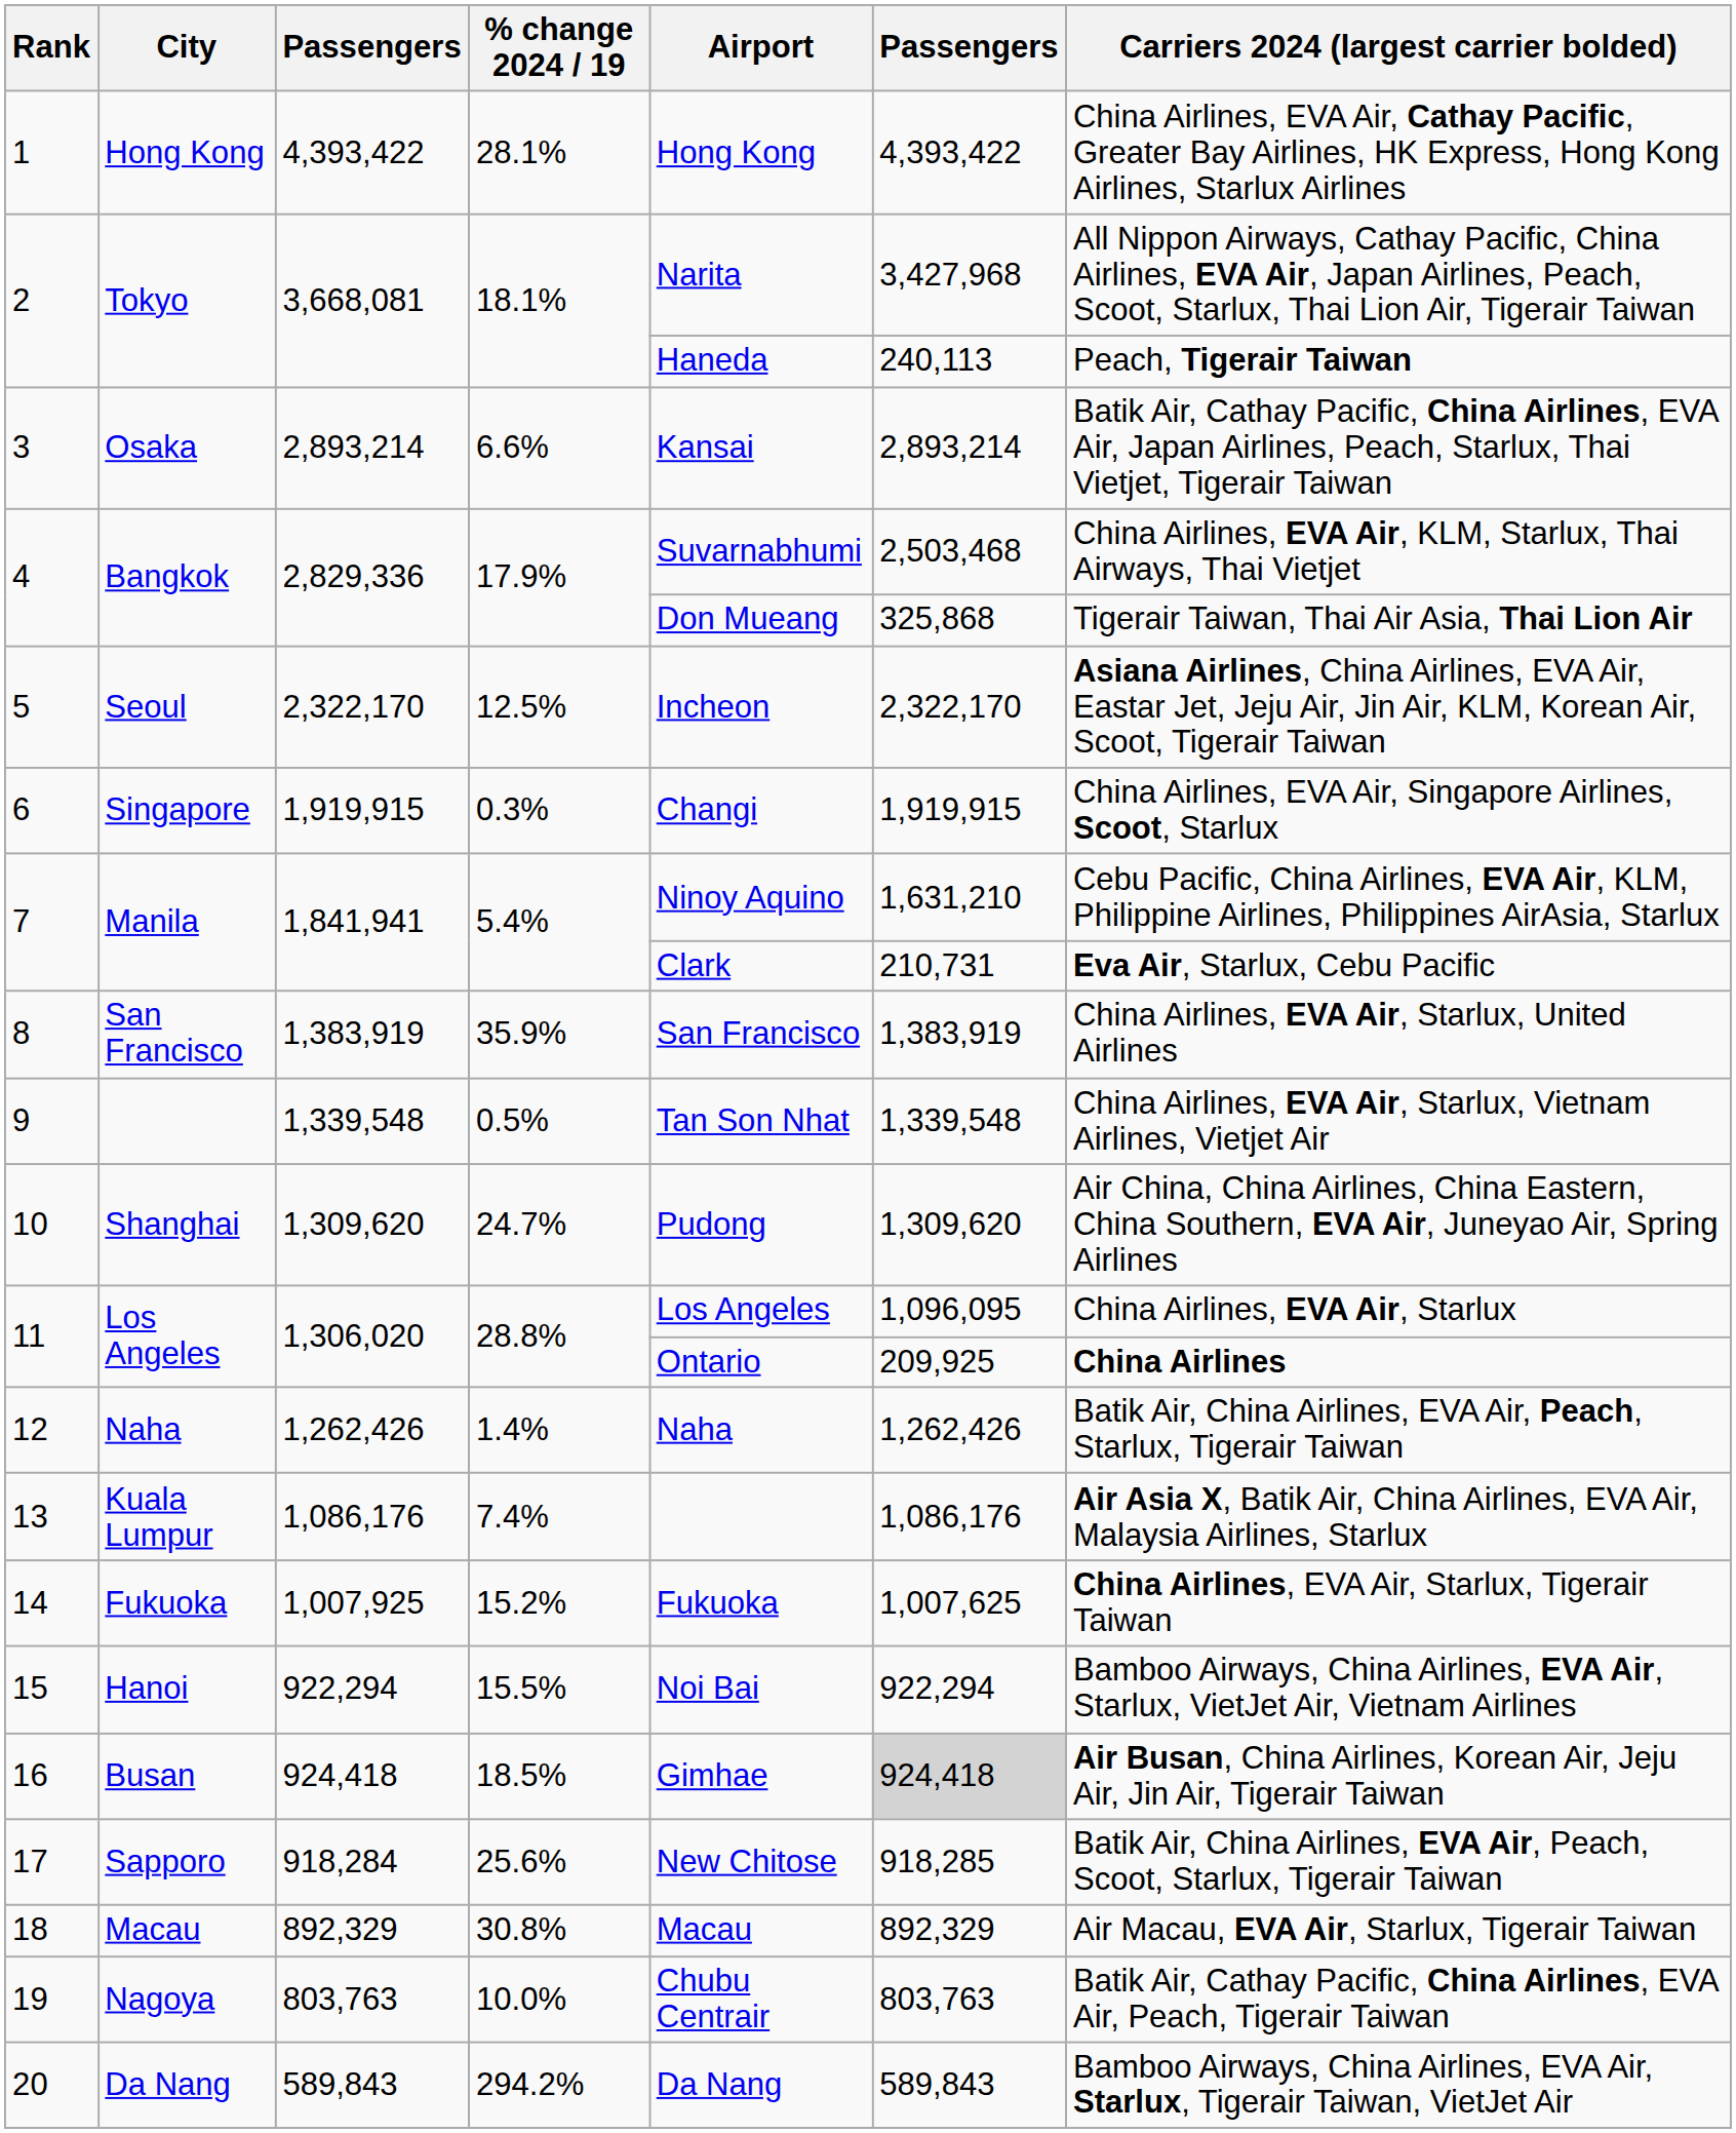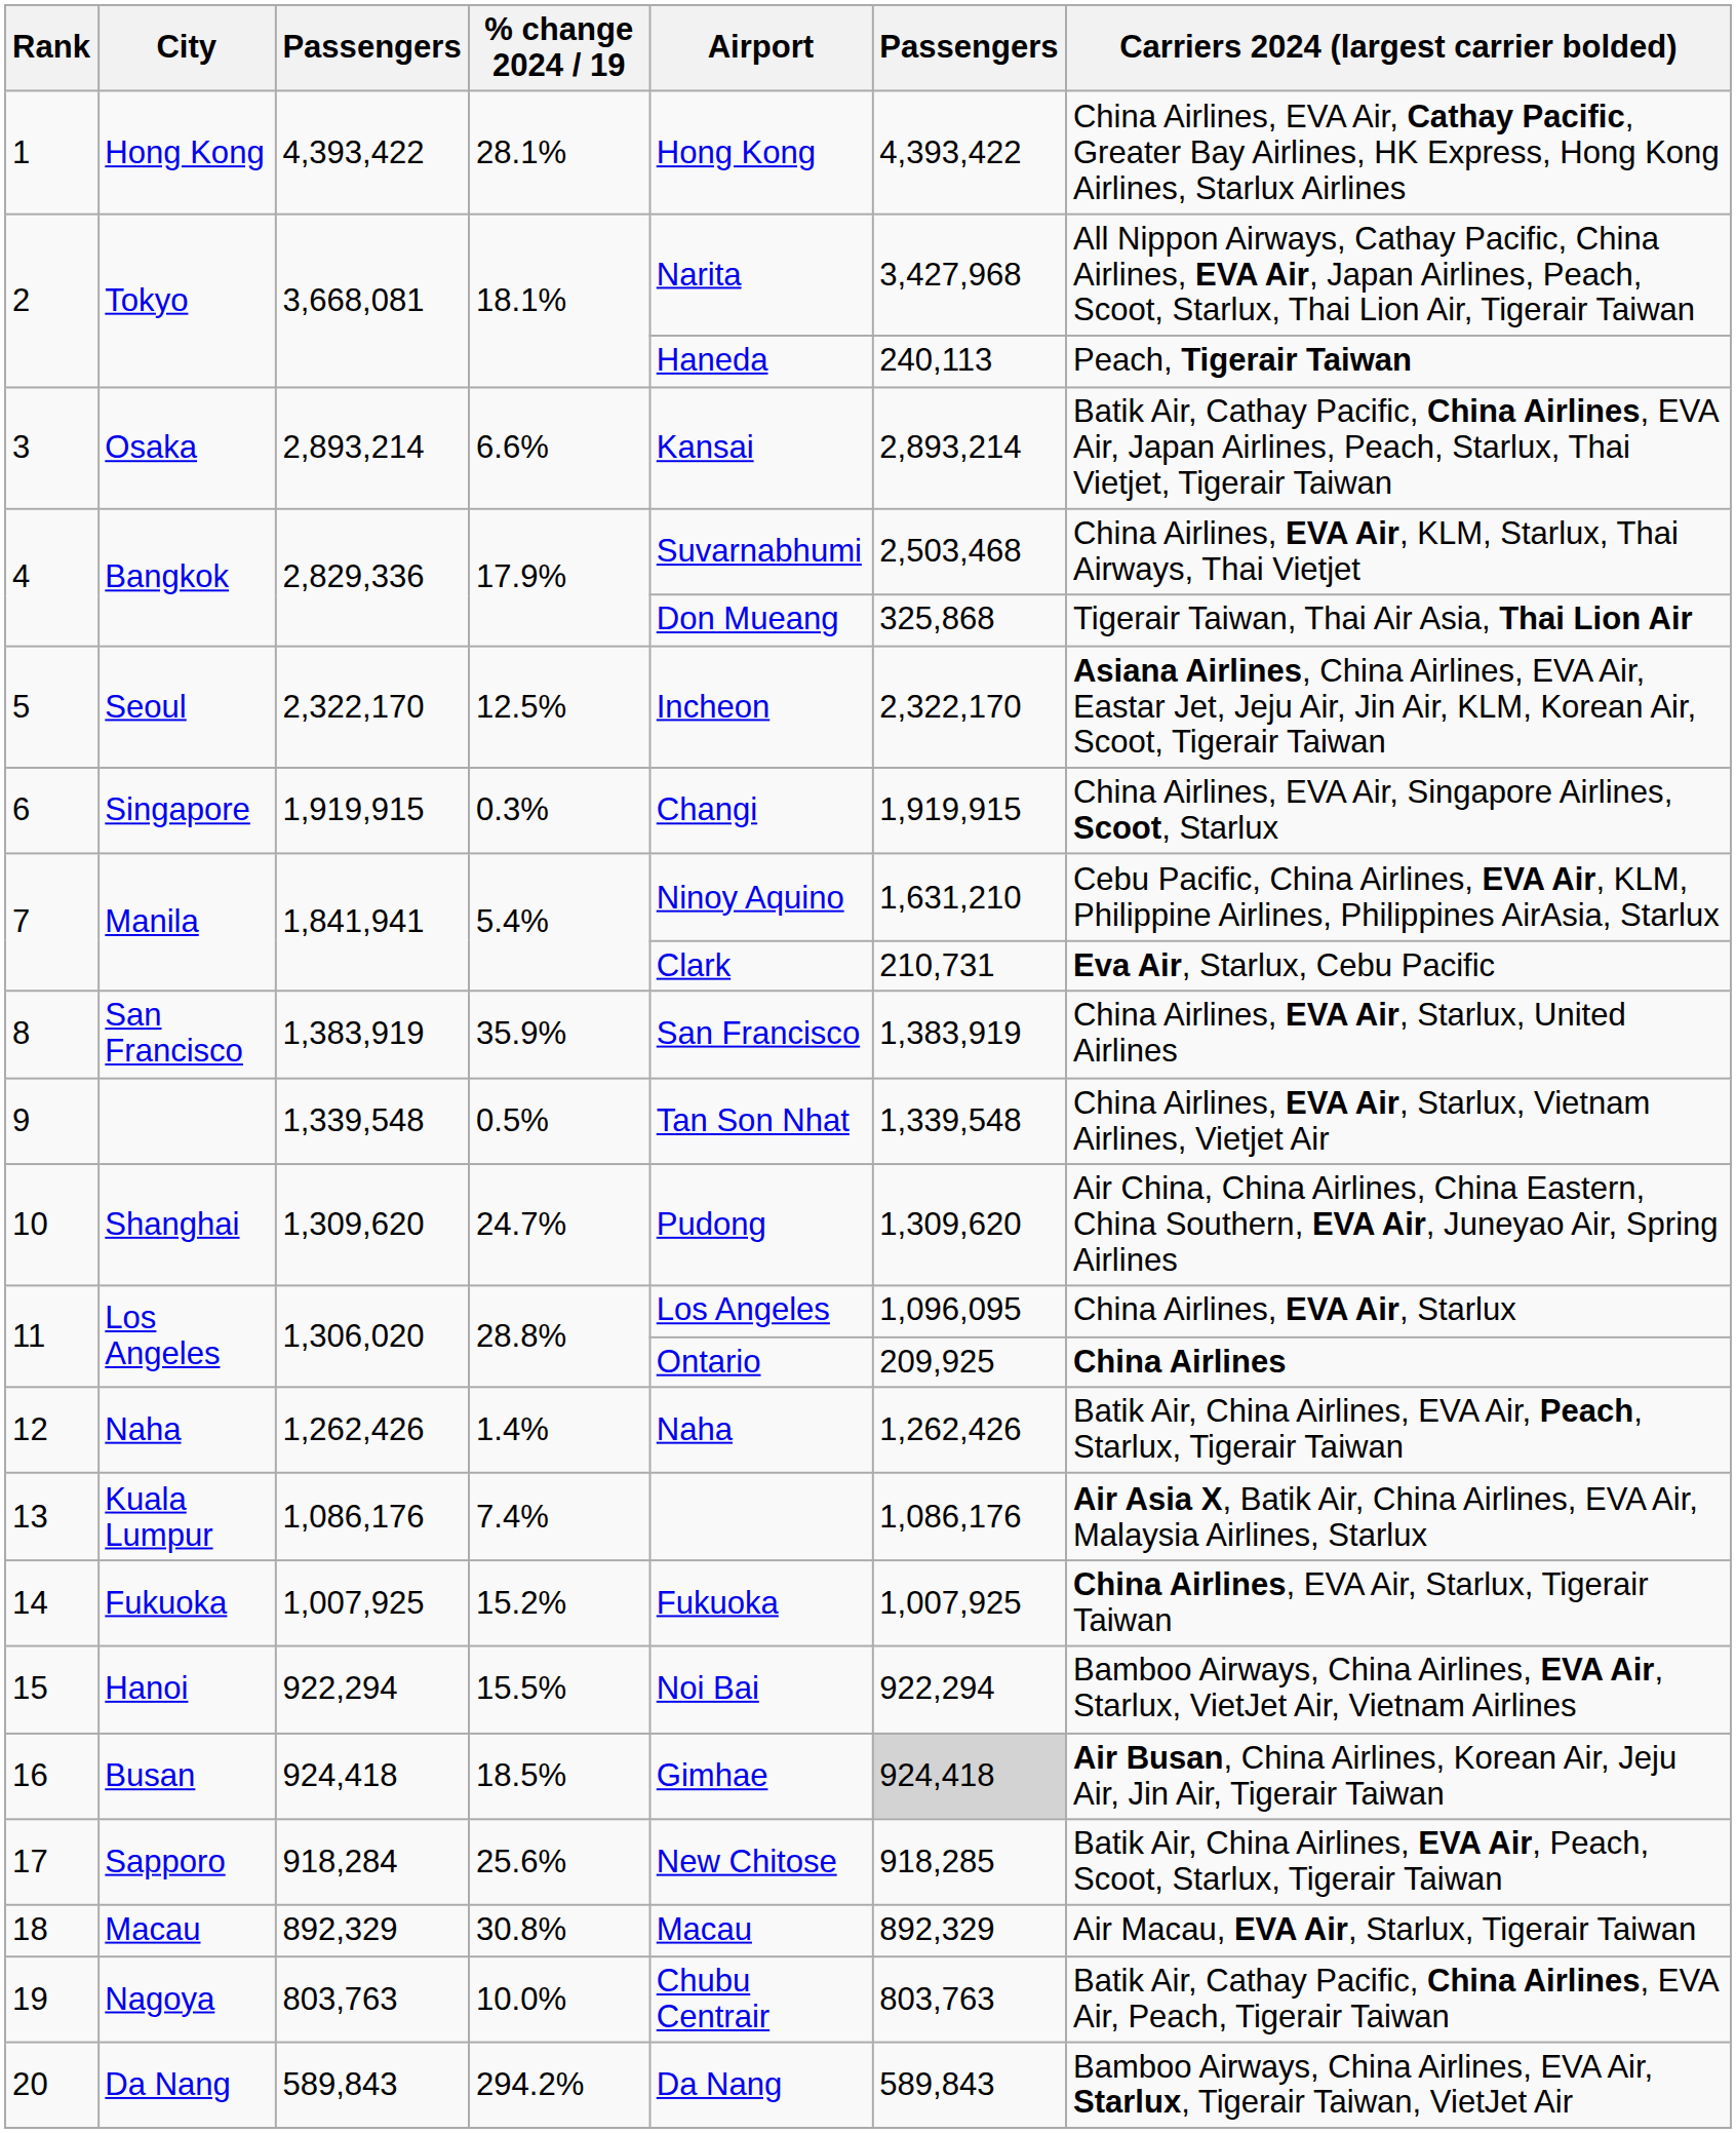 <table class="wikitable sortable" style="font-size: 100%;">
 <tr>
 <th>Rank</th>
 <th>City</th>
 <th>Passengers</th>
 <th>% change 2024 / 19</th>
 <th>Airport</th>
 <th>Passengers</th>
 <th>Carriers 2024 (largest carrier bolded)</th>
 </tr>
 <tr>
 <td>1</td>
 <td> <a href='#'>Hong Kong</a></td>
 <td>4,393,422</td>
 <td> 28.1%</td>
 <td><a href='#'>Hong Kong</a></td>
 <td>4,393,422</td>
 <td>China Airlines, EVA Air, <strong>Cathay Pacific</strong>, Greater Bay Airlines, HK Express, Hong Kong Airlines, Starlux Airlines</td>
 </tr>
 <tr>
 <td rowspan="2">2</td>
 <td rowspan="2"> <a href='#'>Tokyo</a></td>
 <td rowspan="2">3,668,081</td>
 <td rowspan="2"> 18.1%</td>
 <td><a href='#'>Narita</a></td>
 <td>3,427,968</td>
 <td>All Nippon Airways, Cathay Pacific, China Airlines, <strong>EVA Air</strong>, Japan Airlines, Peach, Scoot, Starlux, Thai Lion Air, Tigerair Taiwan</td>
 </tr>
 <tr>
 <td><a href='#'>Haneda</a></td>
 <td>240,113</td>
 <td>Peach, <strong>Tigerair Taiwan</strong></td>
 </tr>
 <tr>
 <td>3</td>
 <td> <a href='#'>Osaka</a></td>
 <td>2,893,214</td>
 <td> 6.6%</td>
 <td><a href='#'>Kansai</a></td>
 <td>2,893,214</td>
 <td>Batik Air, Cathay Pacific, <strong>China Airlines</strong>, EVA Air, Japan Airlines, Peach, Starlux, Thai Vietjet, Tigerair Taiwan</td>
 </tr>
 <tr>
 <td rowspan="2">4</td>
 <td rowspan="2"> <a href='#'>Bangkok</a></td>
 <td rowspan="2">2,829,336</td>
 <td rowspan="2"> 17.9%</td>
 <td><a href='#'>Suvarnabhumi</a></td>
 <td>2,503,468</td>
 <td>China Airlines, <strong>EVA Air</strong>, KLM, Starlux, Thai Airways, Thai Vietjet</td>
 </tr>
 <tr>
 <td><a href='#'>Don Mueang</a></td>
 <td>325,868</td>
 <td>Tigerair Taiwan, Thai Air Asia, <strong>Thai Lion Air</strong></td>
 </tr>
 <tr>
 <td>5</td>
 <td> <a href='#'>Seoul</a></td>
 <td>2,322,170</td>
 <td> 12.5%</td>
 <td><a href='#'>Incheon</a></td>
 <td>2,322,170</td>
 <td><strong>Asiana Airlines</strong>, China Airlines, EVA Air, Eastar Jet, Jeju Air, Jin Air, KLM, Korean Air, Scoot, Tigerair Taiwan</td>
 </tr>
 <tr>
 <td>6</td>
 <td> <a href='#'>Singapore</a></td>
 <td>1,919,915</td>
 <td> 0.3%</td>
 <td><a href='#'>Changi</a></td>
 <td>1,919,915</td>
 <td>China Airlines, EVA Air, Singapore Airlines, <strong>Scoot</strong>, Starlux</td>
 </tr>
 <tr>
 <td rowspan="2">7</td>
 <td rowspan="2"> <a href='#'>Manila</a></td>
 <td rowspan="2">1,841,941</td>
 <td rowspan="2"> 5.4%</td>
 <td><a href='#'>Ninoy Aquino</a></td>
 <td>1,631,210</td>
 <td>Cebu Pacific, China Airlines, <strong>EVA Air</strong>, KLM, Philippine Airlines, Philippines AirAsia, Starlux</td>
 </tr>
 <tr>
 <td><a href='#'>Clark</a></td>
 <td>210,731</td>
 <td><strong>Eva Air</strong>, Starlux, Cebu Pacific</td>
 </tr>
 <tr>
 <td>8</td>
 <td> <a href='#'>San Francisco</a></td>
 <td>1,383,919</td>
 <td> 35.9%</td>
 <td><a href='#'>San Francisco</a></td>
 <td>1,383,919</td>
 <td>China Airlines, <strong>EVA Air</strong>, Starlux, United Airlines</td>
 </tr>
 <tr>
 <td>9</td>
 <td></td>
 <td>1,339,548</td>
 <td> 0.5%</td>
 <td><a href='#'>Tan Son Nhat</a></td>
 <td>1,339,548</td>
 <td>China Airlines, <strong>EVA Air</strong>, Starlux, Vietnam Airlines, Vietjet Air</td>
 </tr>
 <tr>
 <td>10</td>
 <td> <a href='#'>Shanghai</a></td>
 <td>1,309,620</td>
 <td> 24.7%</td>
 <td><a href='#'>Pudong</a></td>
 <td>1,309,620</td>
 <td>Air China, China Airlines, China Eastern, China Southern, <strong>EVA Air</strong>, Juneyao Air, Spring Airlines</td>
 </tr>
 <tr>
 <td rowspan="2">11</td>
 <td rowspan="2"> <a href='#'>Los Angeles</a></td>
 <td rowspan="2">1,306,020</td>
 <td rowspan="2"> 28.8%</td>
 <td><a href='#'>Los Angeles</a></td>
 <td>1,096,095</td>
 <td>China Airlines, <strong>EVA Air</strong>, Starlux</td>
 </tr>
 <tr>
 <td><a href='#'>Ontario</a></td>
 <td>209,925</td>
 <td><strong>China Airlines</strong></td>
 </tr>
 <tr>
 <td>12</td>
 <td> <a href='#'>Naha</a></td>
 <td>1,262,426</td>
 <td> 1.4%</td>
 <td><a href='#'>Naha</a></td>
 <td>1,262,426</td>
 <td>Batik Air, China Airlines, EVA Air, <strong>Peach</strong>, Starlux, Tigerair Taiwan</td>
 </tr>
 <tr>
 <td>13</td>
 <td> <a href='#'>Kuala Lumpur</a></td>
 <td>1,086,176</td>
 <td> 7.4%</td>
 <td></td>
 <td>1,086,176</td>
 <td><strong>Air Asia X</strong>, Batik Air, China Airlines, EVA Air, Malaysia Airlines, Starlux</td>
 </tr>
 <tr>
 <td>14</td>
 <td> <a href='#'>Fukuoka</a></td>
 <td>1,007,925</td>
 <td> 15.2%</td>
 <td><a href='#'>Fukuoka</a></td>
-<td>1,007,625</td>
+<td>1,007,925</td>
 <td><strong>China Airlines</strong>, EVA Air, Starlux, Tigerair Taiwan</td>
 </tr>
 <tr>
 <td>15</td>
 <td> <a href='#'>Hanoi</a></td>
 <td>922,294</td>
 <td> 15.5%</td>
 <td><a href='#'>Noi Bai</a></td>
 <td>922,294</td>
 <td>Bamboo Airways, China Airlines, <strong>EVA Air</strong>, Starlux, VietJet Air, Vietnam Airlines</td>
 </tr>
 <tr>
 <td>16</td>
 <td> <a href='#'>Busan</a></td>
 <td>924,418</td>
 <td> 18.5%</td>
 <td><a href='#'>Gimhae</a></td>
 <td style="background: lightgrey;">924,418</td>
 <td><strong>Air Busan</strong>, China Airlines, Korean Air,  Jeju Air, Jin Air, Tigerair Taiwan</td>
 </tr>
 <tr>
 <td>17</td>
 <td> <a href='#'>Sapporo</a></td>
 <td>918,284</td>
 <td> 25.6%</td>
 <td><a href='#'>New Chitose</a></td>
 <td>918,285</td>
 <td>Batik Air, China Airlines, <strong>EVA Air</strong>, Peach, Scoot, Starlux, Tigerair Taiwan</td>
 </tr>
 <tr>
 <td>18</td>
 <td> <a href='#'>Macau</a></td>
 <td>892,329</td>
 <td> 30.8%</td>
 <td><a href='#'>Macau</a></td>
 <td>892,329</td>
 <td>Air Macau, <strong>EVA Air</strong>, Starlux, Tigerair Taiwan</td>
 </tr>
 <tr>
 <td>19</td>
 <td> <a href='#'>Nagoya</a></td>
 <td>803,763</td>
 <td> 10.0%</td>
 <td><a href='#'>Chubu Centrair</a></td>
 <td>803,763</td>
 <td>Batik Air, Cathay Pacific, <strong>China Airlines</strong>, EVA Air, Peach, Tigerair Taiwan</td>
 </tr>
 <tr>
 <td>20</td>
 <td> <a href='#'>Da Nang</a></td>
 <td>589,843</td>
 <td> 294.2%</td>
 <td><a href='#'>Da Nang</a></td>
 <td>589,843</td>
 <td>Bamboo Airways, China Airlines, EVA Air, <strong>Starlux</strong>, Tigerair Taiwan, VietJet Air</td>
 </tr>
 <tr>
 </tr>
 </table>
